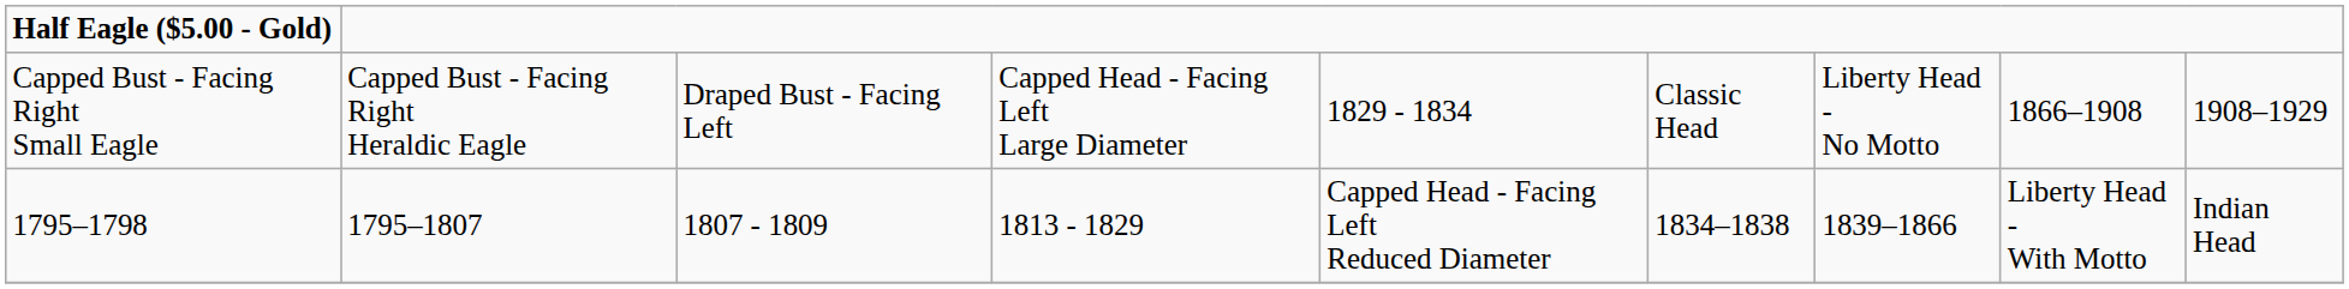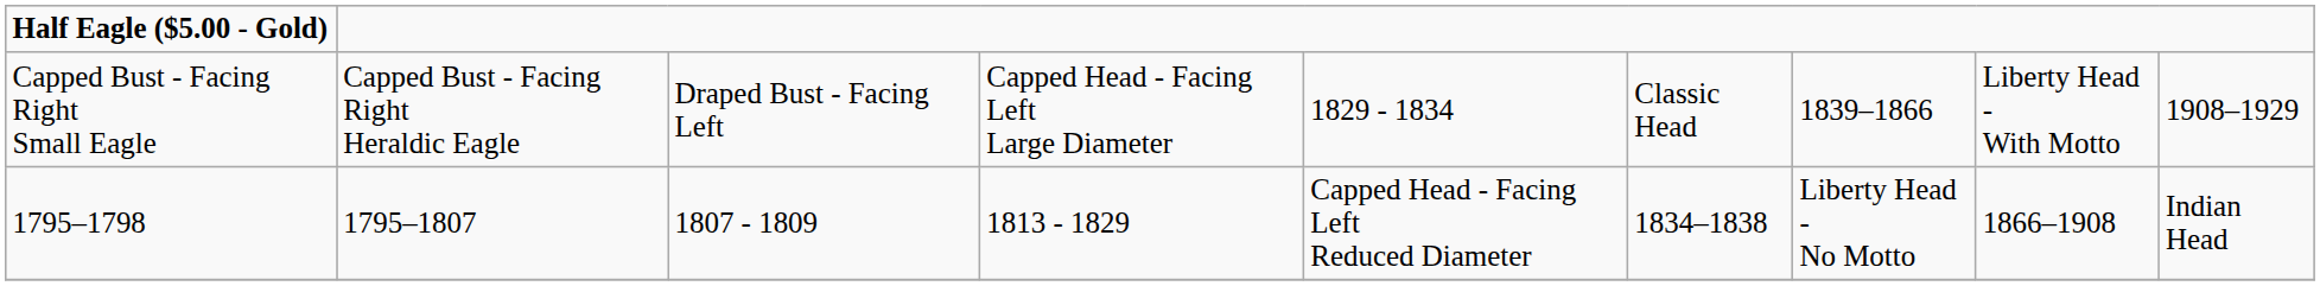 <table class="wikitable">
 <tr>
 <td><strong>Half Eagle ($5.00 - Gold)</strong></td>
 </tr>
 <tr>
 <td>Capped Bust - Facing Right<br>Small Eagle</td>
 <td>Capped Bust - Facing Right<br>Heraldic Eagle</td>
 <td>Draped Bust - Facing Left</td>
 <td>Capped Head - Facing Left<br>Large Diameter</td>
 <td>1829 - 1834</td>
 <td>Classic Head</td>
-<td>Liberty Head -<br>No Motto</td>
-<td>1866–1908</td>
+<td>1839–1866</td>
+<td>Liberty Head -<br>With Motto</td>
 <td>1908–1929</td>
 </tr>
 <tr>
 <td>1795–1798</td>
 <td>1795–1807</td>
 <td>1807 - 1809</td>
 <td>1813 - 1829</td>
 <td>Capped Head - Facing Left<br>Reduced Diameter</td>
 <td>1834–1838</td>
-<td>1839–1866</td>
-<td>Liberty Head -<br>With Motto</td>
+<td>Liberty Head -<br>No Motto</td>
+<td>1866–1908</td>
 <td>Indian Head</td>
 </tr>
 <tr>
 </tr>
 </table>
